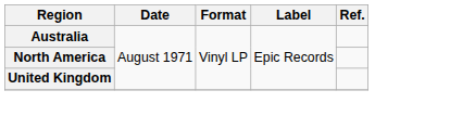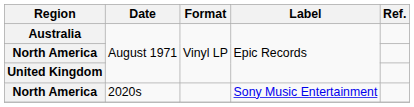 <table class="wikitable plainrowheaders">
 <tr>
 <th scope="col">Region</th>
 <th scope="col">Date</th>
 <th scope="col">Format</th>
 <th scope="col">Label</th>
 <th scope="col">Ref.</th>
 </tr>
 <tr>
 <th scope="row">Australia</th>
 <td rowspan="3">August 1971</td>
 <td rowspan="3">Vinyl LP</td>
 <td rowspan="3">Epic Records</td>
 <td></td>
 </tr>
 <tr>
 <th scope="row">North America</th>
 <td></td>
 </tr>
 <tr>
 <th scope="row">United Kingdom</th>
 <td></td>
 </tr>
 <tr>
+<th scope="row">North America</th>
+<td>2020s</td>
+<td></td>
+<td><a href='#'>Sony Music Entertainment</a></td>
+<td></td>
+</tr>
+<tr>
 </tr>
 </table>
